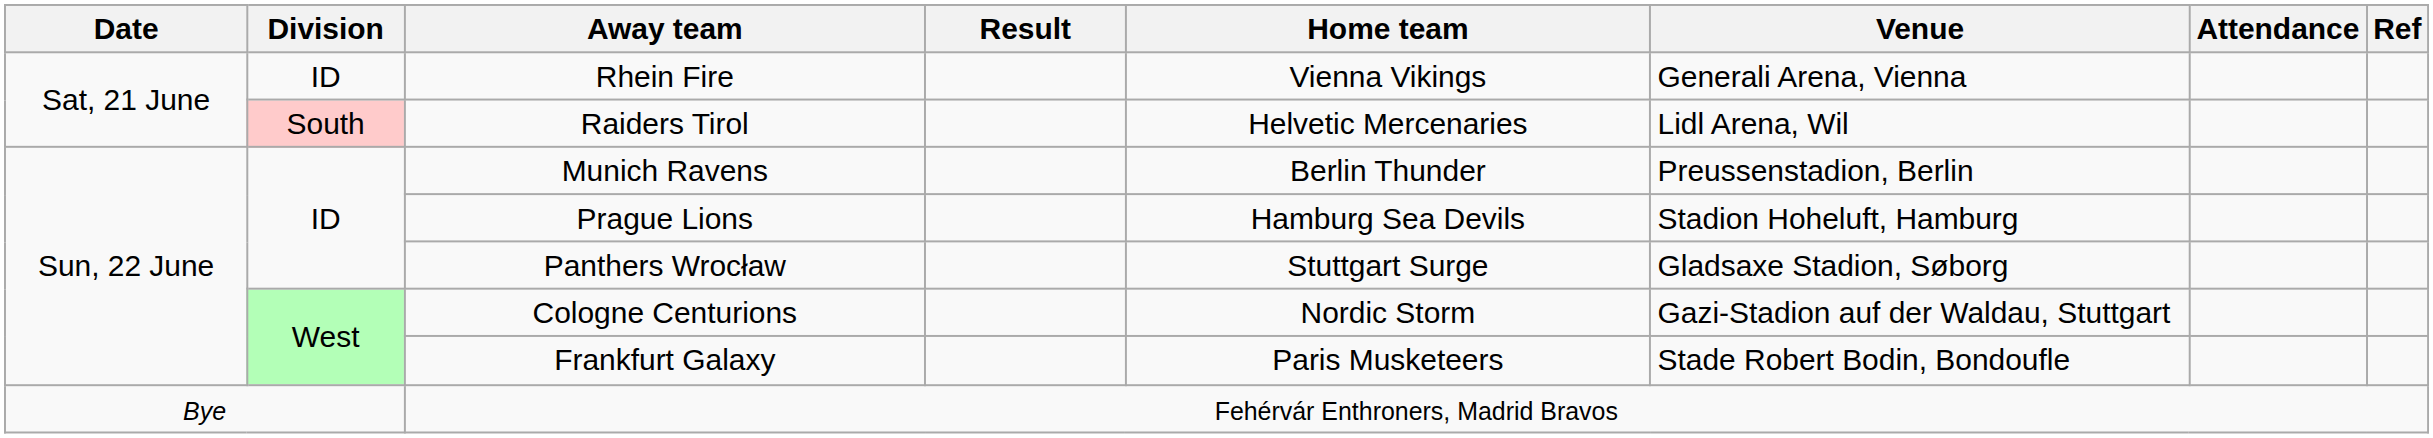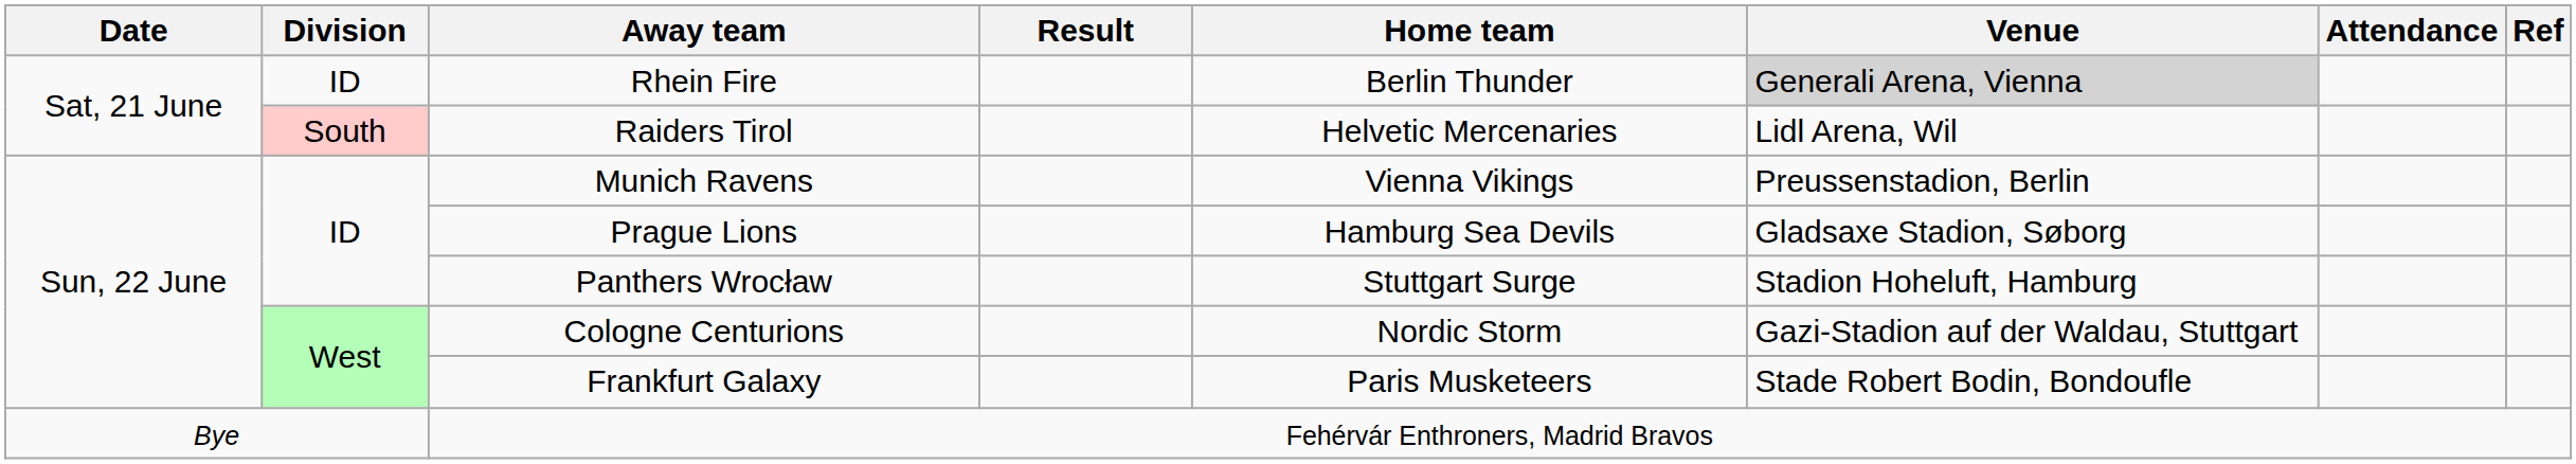 <table class="wikitable mw-collapsible mw-collapsed" style="font-size:95%; text-align:center; width:81em;">
 <tr>
 <th style="width:9em;">Date</th>
 <th style="width:5em;">Division</th>
 <th style="width:20em;">Away team</th>
 <th style="width:7em;">Result</th>
 <th style="width:20em;">Home team</th>
 <th style="width:20em;">Venue</th>
 <th>Attendance</th>
 <th>Ref</th>
 </tr>
 <tr>
 <td rowspan="2">Sat, 21 June</td>
 <td class="hintergrundfarbe-basis">ID</td>
 <td>Rhein Fire</td>
 <td></td>
-<td>Vienna Vikings</td>
-<td style="text-align:left;">Generali Arena, Vienna</td>
+<td>Berlin Thunder</td>
+<td style="background: lightgrey; text-align:left;">Generali Arena, Vienna</td>
 <td></td>
 <td></td>
 </tr>
 <tr>
 <td style="background:#FFCBCB">South</td>
 <td>Raiders Tirol</td>
 <td></td>
 <td>Helvetic Mercenaries</td>
 <td style="text-align:left;">Lidl Arena, Wil</td>
 <td></td>
 <td></td>
 </tr>
 <tr>
 <td rowspan="5">Sun, 22 June</td>
 <td rowspan="3" class="hintergrundfarbe-basis">ID</td>
 <td>Munich Ravens</td>
 <td></td>
-<td>Berlin Thunder</td>
+<td>Vienna Vikings</td>
 <td style="text-align:left;">Preussenstadion, Berlin</td>
 <td></td>
 <td></td>
 </tr>
 <tr>
 <td>Prague Lions</td>
 <td></td>
 <td>Hamburg Sea Devils</td>
-<td style="text-align:left;">Stadion Hoheluft, Hamburg</td>
+<td style="text-align:left;">Gladsaxe Stadion, Søborg</td>
 <td></td>
 <td></td>
 </tr>
 <tr>
 <td>Panthers Wrocław</td>
 <td></td>
 <td>Stuttgart Surge</td>
-<td style="text-align:left;">Gladsaxe Stadion, Søborg</td>
+<td style="text-align:left;">Stadion Hoheluft, Hamburg</td>
 <td></td>
 <td></td>
 </tr>
 <tr>
 <td rowspan="2" style="background:#B3FFB7">West</td>
 <td>Cologne Centurions</td>
 <td></td>
 <td>Nordic Storm</td>
 <td style="text-align:left;">Gazi-Stadion auf der Waldau, Stuttgart</td>
 <td></td>
 <td></td>
 </tr>
 <tr>
 <td>Frankfurt Galaxy</td>
 <td></td>
 <td>Paris Musketeers</td>
 <td style="text-align:left;">Stade Robert Bodin, Bondoufle</td>
 <td></td>
 <td></td>
 </tr>
 <tr>
 <td colspan="2"><em><small>Bye</small></em></td>
 <td colspan="6"><small>Fehérvár Enthroners, Madrid Bravos</small></td>
 </tr>
 </table>
